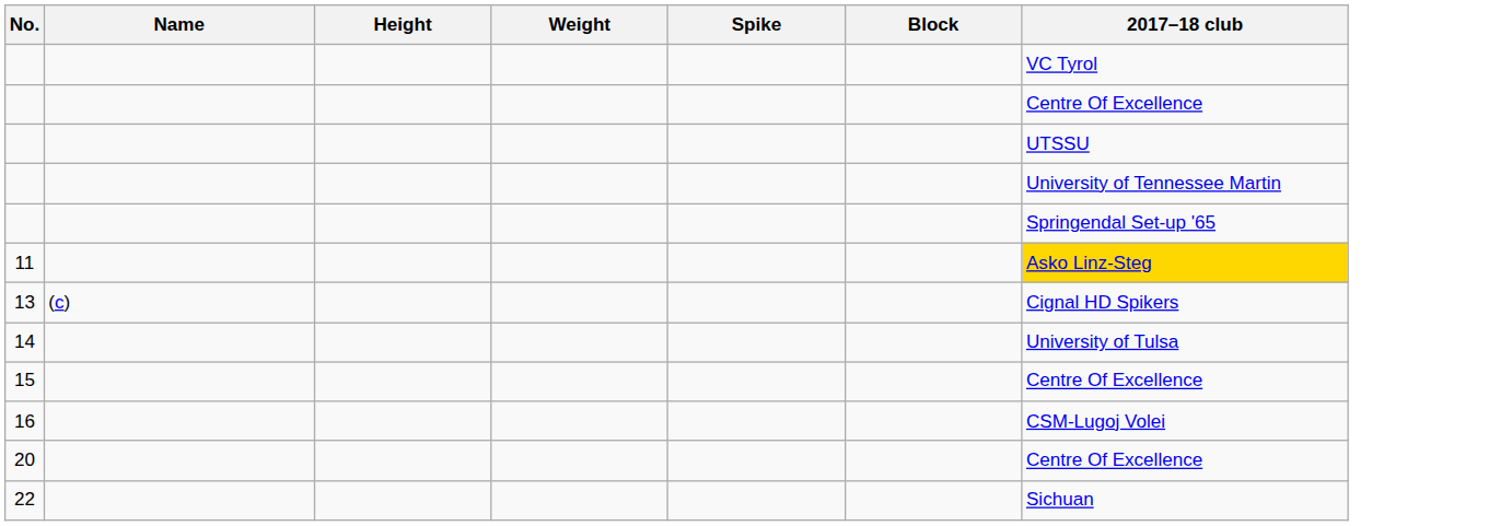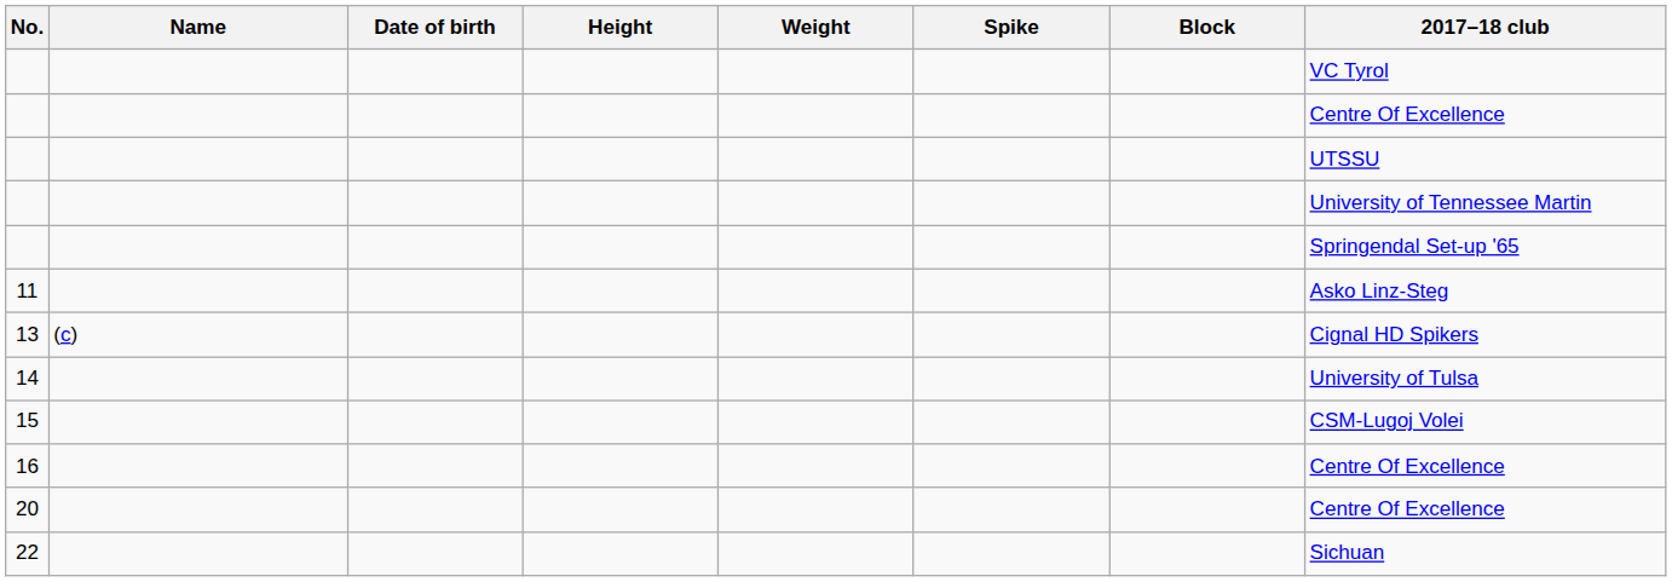 <table class="wikitable sortable" style= "text-align:center; font-size: 10pt; line-height:22px;">
 <tr>
 <th>No.</th>
 <th style="width:14em">Name</th>
+<th style="width:8em">Date of birth</th>
 <th style="width:9em">Height</th>
 <th style="width:9em">Weight</th>
 <th style="width:9em">Spike</th>
 <th style="width:9em">Block</th>
 <th style="width:17em">2017–18 club</th>
 </tr>
 <tr>
 <td></td>
 <td align=left></td>
+<td align=right></td>
 <td></td>
 <td></td>
 <td></td>
 <td></td>
 <td align="left"> <a href='#'>VC Tyrol</a></td>
 </tr>
 <tr>
 <td></td>
 <td align=left></td>
+<td align=right></td>
 <td></td>
 <td></td>
 <td></td>
 <td></td>
 <td align="left"> <a href='#'>Centre Of Excellence</a></td>
 </tr>
 <tr>
 <td></td>
 <td align=left></td>
+<td align=right></td>
 <td></td>
 <td></td>
 <td></td>
 <td></td>
 <td align="left"> <a href='#'>UTSSU</a></td>
 </tr>
 <tr>
 <td></td>
 <td align=left></td>
+<td align=right></td>
 <td></td>
 <td></td>
 <td></td>
 <td></td>
 <td align="left"> <a href='#'>University of Tennessee Martin</a></td>
 </tr>
 <tr>
 <td></td>
 <td align=left></td>
+<td align=right></td>
 <td></td>
 <td></td>
 <td></td>
 <td></td>
 <td align="left"> <a href='#'>Springendal Set-up '65</a></td>
 </tr>
 <tr>
 <td>11</td>
 <td align=left></td>
+<td align=right></td>
 <td></td>
 <td></td>
 <td></td>
 <td></td>
-<td align="left" style="background: gold;"> <a href='#'>Asko Linz-Steg</a></td>
+<td align="left"> <a href='#'>Asko Linz-Steg</a></td>
 </tr>
 <tr>
 <td>13</td>
 <td align=left> (<a href='#'>c</a>)</td>
+<td align=right></td>
 <td></td>
 <td></td>
 <td></td>
 <td></td>
 <td align="left"> <a href='#'>Cignal HD Spikers</a></td>
 </tr>
 <tr>
 <td>14</td>
 <td align=left></td>
+<td align=right></td>
 <td></td>
 <td></td>
 <td></td>
 <td></td>
 <td align="left"> <a href='#'>University of Tulsa</a></td>
 </tr>
 <tr>
 <td>15</td>
 <td align=left></td>
+<td align=right></td>
+<td></td>
+<td></td>
+<td></td>
+<td></td>
+<td align="left"> <a href='#'>CSM-Lugoj Volei</a></td>
+</tr>
+<tr>
+<td>16</td>
+<td align=left></td>
+<td align=right></td>
 <td></td>
 <td></td>
 <td></td>
 <td></td>
 <td align="left"> <a href='#'>Centre Of Excellence</a></td>
 </tr>
 <tr>
-<td>16</td>
-<td align=left></td>
-<td></td>
-<td></td>
-<td></td>
-<td></td>
-<td align="left"> <a href='#'>CSM-Lugoj Volei</a></td>
-</tr>
-<tr>
 <td>20</td>
 <td align=left></td>
+<td align=right></td>
 <td></td>
 <td></td>
 <td></td>
 <td></td>
 <td align="left"> <a href='#'>Centre Of Excellence</a></td>
 </tr>
 <tr>
 <td>22</td>
 <td align=left></td>
+<td align=right></td>
 <td></td>
 <td></td>
 <td></td>
 <td></td>
 <td align=left> <a href='#'>Sichuan</a></td>
 </tr>
 </table>
